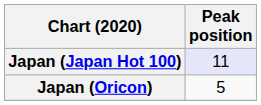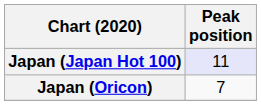 <table class="wikitable sortable plainrowheaders" style="text-align:center">
 <tr>
 <th scope="col">Chart (2020)</th>
 <th scope="col">Peak<br>position</th>
 </tr>
 <tr>
 <th scope="row">Japan (<a href='#'>Japan Hot 100</a>)</th>
 <td style="background: lavender;">11</td>
 </tr>
 <tr>
 <th scope="row">Japan (<a href='#'>Oricon</a>)</th>
-<td>5</td>
+<td>7</td>
 </tr>
 <tr>
 </tr>
 </table>
